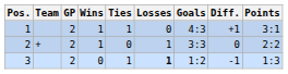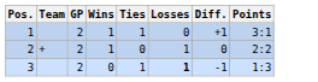 <table class="wikitable">
 <tr>
 <th>Pos.</th>
 <th>Team</th>
 <th>GP</th>
 <th>Wins</th>
 <th>Ties</th>
 <th>Losses</th>
-<th>Goals</th>
 <th>Diff.</th>
 <th>Points</th>
 </tr>
 <tr bgcolor="#BCD2EE" align="right">
 <td>1</td>
 <td align="left"></td>
 <td>2</td>
 <td>1</td>
 <td>1</td>
 <td>0</td>
-<td>4:3</td>
 <td>+1</td>
 <td>3:1</td>
 </tr>
 <tr bgcolor="#BCD2EE" align="right">
 <td>2</td>
 <td align="left"> +</td>
 <td>2</td>
 <td>1</td>
 <td>0</td>
 <td>1</td>
-<td>3:3</td>
 <td>0</td>
 <td>2:2</td>
 </tr>
 <tr bgcolor="#CAE1FF" align="right">
 <td>3</td>
 <td align="left"></td>
 <td>2</td>
 <td>0</td>
 <td>1</td>
 <td><strong>1</strong></td>
-<td>1:2</td>
 <td>-1</td>
 <td>1:3</td>
 </tr>
 </table>
